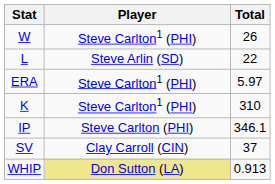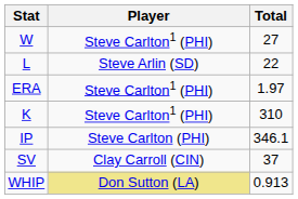 <table class="wikitable" style="text-align:center;">
 <tr>
 <th style="width:15%;">Stat</th>
 <th>Player</th>
 <th style="width:15%;">Total</th>
 </tr>
 <tr>
 <td><a href='#'>W</a></td>
 <td><a href='#'>Steve Carlton</a><sup>1</sup> (<a href='#'>PHI</a>)</td>
-<td>26</td>
+<td>27</td>
 </tr>
 <tr>
 <td><a href='#'>L</a></td>
 <td><a href='#'>Steve Arlin</a> (<a href='#'>SD</a>)</td>
 <td>22</td>
 </tr>
 <tr>
 <td><a href='#'>ERA</a></td>
 <td><a href='#'>Steve Carlton</a><sup>1</sup> (<a href='#'>PHI</a>)</td>
-<td>5.97</td>
+<td>1.97</td>
 </tr>
 <tr>
 <td><a href='#'>K</a></td>
 <td><a href='#'>Steve Carlton</a><sup>1</sup> (<a href='#'>PHI</a>)</td>
 <td>310</td>
 </tr>
 <tr>
 <td><a href='#'>IP</a></td>
 <td><a href='#'>Steve Carlton</a> (<a href='#'>PHI</a>)</td>
 <td>346.1</td>
 </tr>
 <tr>
 <td><a href='#'>SV</a></td>
 <td><a href='#'>Clay Carroll</a> (<a href='#'>CIN</a>)</td>
 <td>37</td>
 </tr>
 <tr>
 <td><a href='#'>WHIP</a></td>
 <td style="background: khaki;"><a href='#'>Don Sutton</a> (<a href='#'>LA</a>)</td>
 <td>0.913</td>
 </tr>
 </table>
